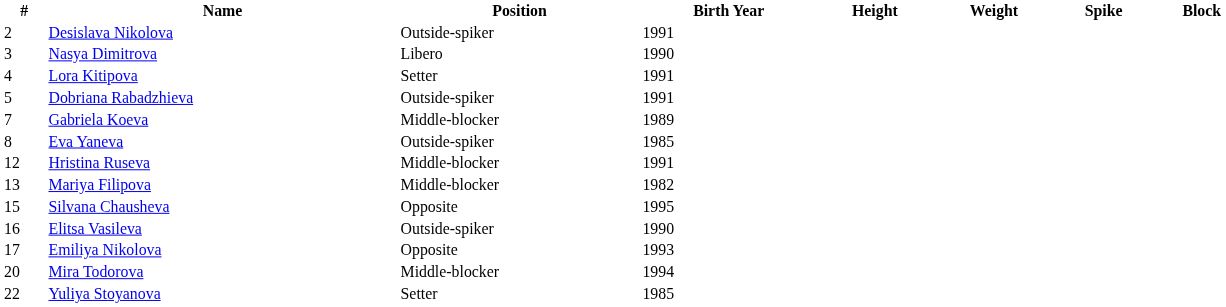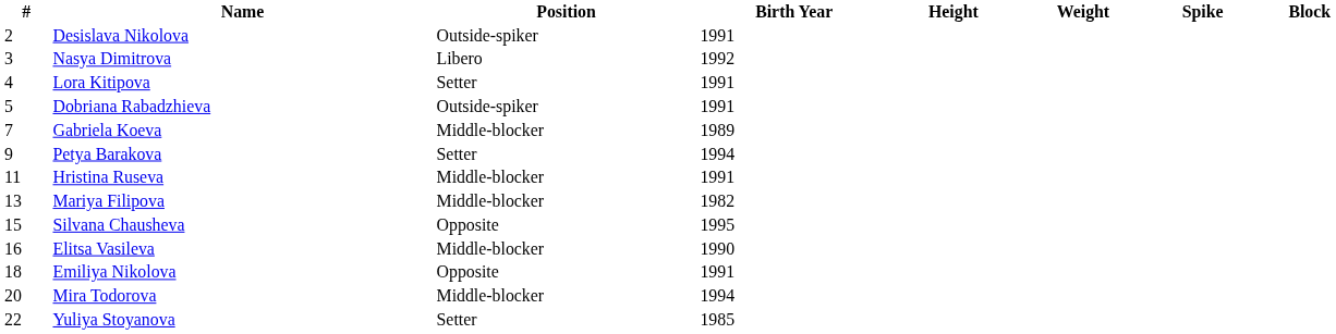 <table class="sortable" style="background:transparent; margin:0px; width:100%;">
 <tr>
 <th>#</th>
 <th>Name</th>
 <th>Position</th>
 <th>Birth Year</th>
 <th>Height</th>
 <th>Weight</th>
 <th>Spike</th>
 <th>Block</th>
 </tr>
 <tr>
 <td>2</td>
 <td><a href='#'>Desislava Nikolova</a></td>
 <td>Outside-spiker</td>
 <td>1991</td>
 <td></td>
 <td></td>
 <td></td>
 <td></td>
 </tr>
 <tr>
 <td>3</td>
 <td><a href='#'>Nasya Dimitrova</a></td>
 <td>Libero</td>
-<td>1990</td>
+<td>1992</td>
 <td></td>
 <td></td>
 <td></td>
 <td></td>
 </tr>
 <tr>
 <td>4</td>
 <td><a href='#'>Lora Kitipova</a></td>
 <td>Setter</td>
 <td>1991</td>
 <td></td>
 <td></td>
 <td></td>
 <td></td>
 </tr>
 <tr>
 <td>5</td>
 <td><a href='#'>Dobriana Rabadzhieva</a></td>
 <td>Outside-spiker</td>
 <td>1991</td>
 <td></td>
 <td></td>
 <td></td>
 <td></td>
 </tr>
 <tr>
 <td>7</td>
 <td><a href='#'>Gabriela Koeva</a></td>
 <td>Middle-blocker</td>
 <td>1989</td>
 <td></td>
 <td></td>
 <td></td>
 <td></td>
 </tr>
 <tr>
-<td>8</td>
-<td><a href='#'>Eva Yaneva</a></td>
-<td>Outside-spiker</td>
-<td>1985</td>
+<td>9</td>
+<td><a href='#'>Petya Barakova</a></td>
+<td>Setter</td>
+<td>1994</td>
 <td></td>
 <td></td>
 <td></td>
 <td></td>
 </tr>
 <tr>
-<td>12</td>
+<td>11</td>
 <td><a href='#'>Hristina Ruseva</a></td>
 <td>Middle-blocker</td>
 <td>1991</td>
 <td></td>
 <td></td>
 <td></td>
 <td></td>
 </tr>
 <tr>
 <td>13</td>
 <td><a href='#'>Mariya Filipova</a></td>
 <td>Middle-blocker</td>
 <td>1982</td>
 <td></td>
 <td></td>
 <td></td>
 <td></td>
 </tr>
 <tr>
 <td>15</td>
 <td><a href='#'>Silvana Chausheva</a></td>
 <td>Opposite</td>
 <td>1995</td>
 <td></td>
 <td></td>
 <td></td>
 <td></td>
 </tr>
 <tr>
 <td>16</td>
 <td><a href='#'>Elitsa Vasileva</a></td>
-<td>Outside-spiker</td>
+<td>Middle-blocker</td>
 <td>1990</td>
 <td></td>
 <td></td>
 <td></td>
 <td></td>
 </tr>
 <tr>
-<td>17</td>
+<td>18</td>
 <td><a href='#'>Emiliya Nikolova</a></td>
 <td>Opposite</td>
-<td>1993</td>
+<td>1991</td>
 <td></td>
 <td></td>
 <td></td>
 <td></td>
 </tr>
 <tr>
 <td>20</td>
 <td><a href='#'>Mira Todorova</a></td>
 <td>Middle-blocker</td>
 <td>1994</td>
 <td></td>
 <td></td>
 <td></td>
 <td></td>
 </tr>
 <tr>
 <td>22</td>
 <td><a href='#'>Yuliya Stoyanova</a></td>
 <td>Setter</td>
 <td>1985</td>
 <td></td>
 <td></td>
 <td></td>
 <td></td>
 </tr>
 <tr>
 </tr>
 </table>
